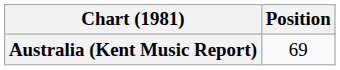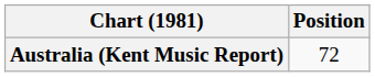 <table class="wikitable plainrowheaders" style="text-align:center">
 <tr>
 <th scope="col">Chart (1981)</th>
 <th scope="col">Position</th>
 </tr>
 <tr>
 <th scope="row">Australia (Kent Music Report)</th>
-<td>69</td>
+<td>72</td>
 </tr>
 </table>
